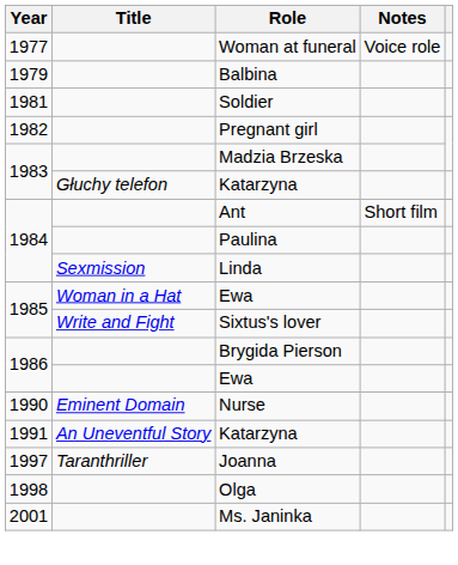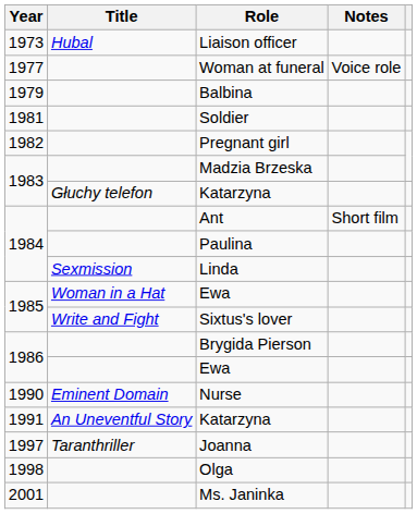 <table class="wikitable sortable">
 <tr>
 <th>Year</th>
 <th>Title</th>
 <th>Role</th>
 <th>Notes</th>
 <th class="unsortable"></th>
+</tr>
+<tr>
+<td>1973</td>
+<td><em><a href='#'>Hubal</a></em></td>
+<td>Liaison officer</td>
+<td></td>
+<td></td>
 </tr>
 <tr>
 <td>1977</td>
 <td><em></em></td>
 <td>Woman at funeral</td>
 <td>Voice role</td>
 <td></td>
 </tr>
 <tr>
 <td>1979</td>
 <td><em></em></td>
 <td>Balbina</td>
 <td></td>
 <td></td>
 </tr>
 <tr>
 <td>1981</td>
 <td><em></em></td>
 <td>Soldier</td>
 <td></td>
 <td></td>
 </tr>
 <tr>
 <td>1982</td>
 <td><em></em></td>
 <td>Pregnant girl</td>
 <td></td>
 <td rowspan="2"></td>
 </tr>
 <tr>
 <td rowspan="2">1983</td>
 <td><em></em></td>
 <td>Madzia Brzeska</td>
 <td></td>
 </tr>
 <tr>
 <td><em>Głuchy telefon</em></td>
 <td>Katarzyna</td>
 <td></td>
 <td></td>
 </tr>
 <tr>
 <td rowspan="3">1984</td>
 <td><em></em></td>
 <td>Ant</td>
 <td>Short film</td>
 <td></td>
 </tr>
 <tr>
 <td><em></em></td>
 <td>Paulina</td>
 <td></td>
 <td></td>
 </tr>
 <tr>
 <td><em><a href='#'>Sexmission</a></em></td>
 <td>Linda</td>
 <td></td>
 <td></td>
 </tr>
 <tr>
 <td rowspan="2">1985</td>
 <td><em><a href='#'>Woman in a Hat</a></em></td>
 <td>Ewa</td>
 <td></td>
 <td></td>
 </tr>
 <tr>
 <td><em><a href='#'>Write and Fight</a></em></td>
 <td>Sixtus's lover</td>
 <td></td>
 <td></td>
 </tr>
 <tr>
 <td rowspan="2">1986</td>
 <td><em></em></td>
 <td>Brygida Pierson</td>
 <td></td>
 <td></td>
 </tr>
 <tr>
 <td><em></em></td>
 <td>Ewa</td>
 <td></td>
 <td></td>
 </tr>
 <tr>
 <td>1990</td>
 <td><em><a href='#'>Eminent Domain</a></em></td>
 <td>Nurse</td>
 <td></td>
 <td></td>
 </tr>
 <tr>
 <td>1991</td>
 <td><em><a href='#'>An Uneventful Story</a></em></td>
 <td>Katarzyna</td>
 <td></td>
 <td></td>
 </tr>
 <tr>
 <td>1997</td>
 <td><em>Taranthriller</em></td>
 <td>Joanna</td>
 <td></td>
 <td></td>
 </tr>
 <tr>
 <td>1998</td>
 <td><em></em></td>
 <td>Olga</td>
 <td></td>
 <td></td>
 </tr>
 <tr>
 <td>2001</td>
 <td><em></em></td>
 <td>Ms. Janinka</td>
 <td></td>
 <td></td>
 </tr>
 </table>
